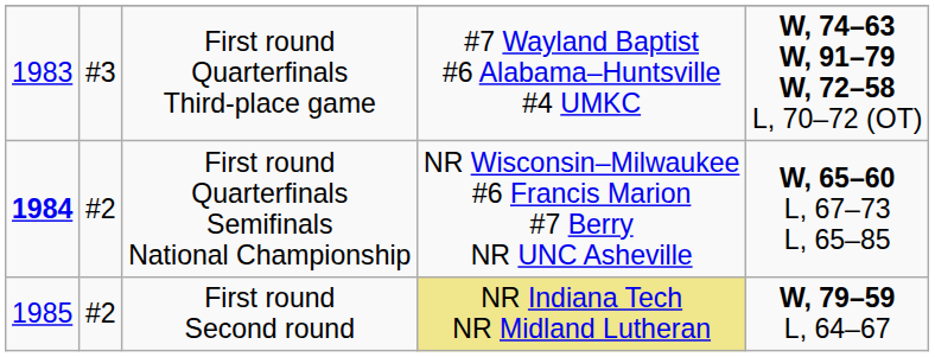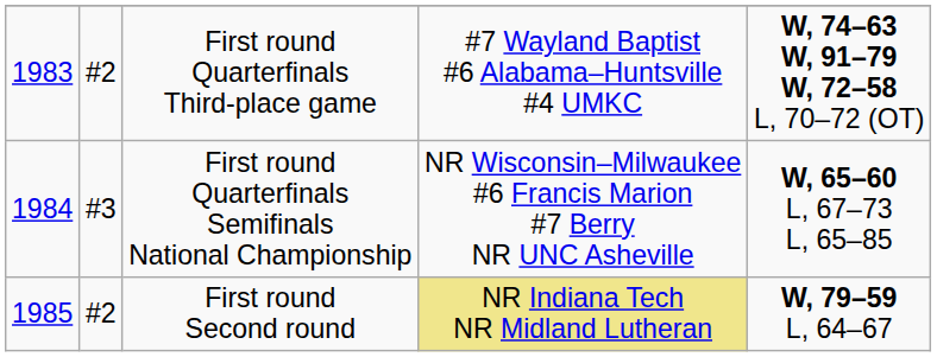 <table class="wikitable" style="text-align:center">
 <tr>
 </tr>
 <tr style="text-align:center;">
 <td><a href='#'>1983</a></td>
-<td>#3</td>
+<td>#2</td>
 <td>First round<br>Quarterfinals<br>Third-place game</td>
 <td>#7 <a href='#'>Wayland Baptist</a><br>#6 <a href='#'>Alabama–Huntsville</a><br>#4 <a href='#'>UMKC</a></td>
 <td><strong>W, 74–63</strong><br><strong>W, 91–79</strong><br><strong>W, 72–58</strong><br>L, 70–72 (OT)</td>
 </tr>
 <tr style="text-align:center;">
-<td><strong><a href='#'>1984</a></strong></td>
-<td>#2</td>
+<td><a href='#'>1984</a></td>
+<td>#3</td>
 <td>First round<br>Quarterfinals<br>Semifinals<br>National Championship</td>
 <td>NR <a href='#'>Wisconsin–Milwaukee</a><br>#6 <a href='#'>Francis Marion</a><br>#7 <a href='#'>Berry</a><br>NR <a href='#'>UNC Asheville</a></td>
 <td><strong>W, 65–60</strong><br>L, 67–73<br>L, 65–85</td>
 </tr>
 <tr style="text-align:center;">
 <td><a href='#'>1985</a></td>
 <td>#2</td>
 <td>First round<br>Second round</td>
 <td style="background: khaki;">NR <a href='#'>Indiana Tech</a><br>NR <a href='#'>Midland Lutheran</a></td>
 <td><strong>W, 79–59</strong><br>L, 64–67</td>
 </tr>
 </table>
